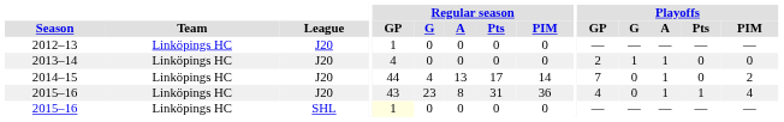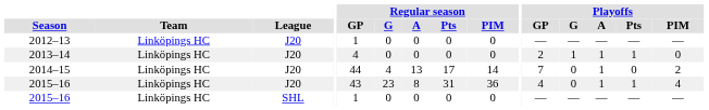 <table border="0" cellpadding="1" cellspacing="0" style="text-align:center; width:60em">
 <tr bgcolor="#e0e0e0">
 <th colspan="3" bgcolor="#ffffff"></th>
 <th rowspan="99" bgcolor="#ffffff"></th>
 <th colspan="5"><a href='#'>Regular season</a></th>
 <th rowspan="99" bgcolor="#ffffff"></th>
 <th colspan="5"><a href='#'>Playoffs</a></th>
 </tr>
 <tr bgcolor="#e0e0e0">
 <th><a href='#'>Season</a></th>
 <th>Team</th>
 <th>League</th>
 <th>GP</th>
 <th><a href='#'>G</a></th>
 <th><a href='#'>A</a></th>
 <th><a href='#'>Pts</a></th>
 <th><a href='#'>PIM</a></th>
 <th>GP</th>
 <th>G</th>
 <th>A</th>
 <th>Pts</th>
 <th>PIM</th>
 </tr>
 <tr>
 <td>2012–13</td>
 <td><a href='#'>Linköpings HC</a></td>
 <td><a href='#'>J20</a></td>
 <td>1</td>
 <td>0</td>
 <td>0</td>
 <td>0</td>
 <td>0</td>
 <td>—</td>
 <td>—</td>
 <td>—</td>
 <td>—</td>
 <td>—</td>
 </tr>
 <tr bgcolor="#f0f0f0">
 <td>2013–14</td>
 <td>Linköpings HC</td>
 <td>J20</td>
 <td>4</td>
 <td>0</td>
 <td>0</td>
 <td>0</td>
 <td>0</td>
 <td>2</td>
 <td>1</td>
 <td>1</td>
-<td>0</td>
+<td>1</td>
 <td>0</td>
 </tr>
 <tr>
 <td>2014–15</td>
 <td>Linköpings HC</td>
 <td>J20</td>
 <td>44</td>
 <td>4</td>
 <td>13</td>
 <td>17</td>
 <td>14</td>
 <td>7</td>
 <td>0</td>
 <td>1</td>
 <td>0</td>
 <td>2</td>
 </tr>
 <tr>
 </tr>
 <tr bgcolor="#f0f0f0">
 <td>2015–16</td>
 <td>Linköpings HC</td>
 <td>J20</td>
 <td>43</td>
 <td>23</td>
 <td>8</td>
 <td>31</td>
 <td>36</td>
 <td>4</td>
 <td>0</td>
 <td>1</td>
 <td>1</td>
 <td>4</td>
 </tr>
 <tr>
 <td><a href='#'>2015–16</a></td>
 <td>Linköpings HC</td>
 <td><a href='#'>SHL</a></td>
-<td style="background: lightyellow;">1</td>
+<td>1</td>
 <td>0</td>
 <td>0</td>
 <td>0</td>
 <td>0</td>
 <td>—</td>
 <td>—</td>
 <td>—</td>
 <td>—</td>
 <td>—</td>
 </tr>
 </table>
